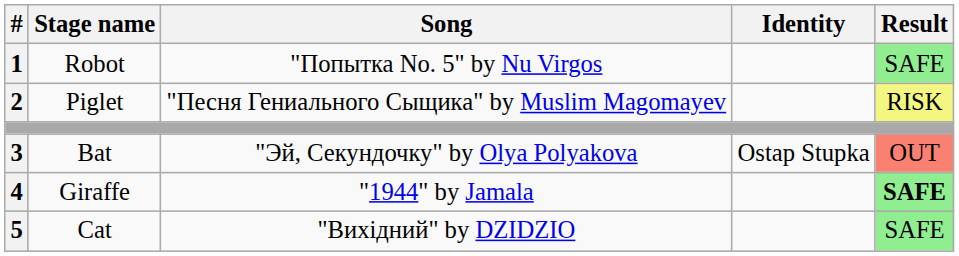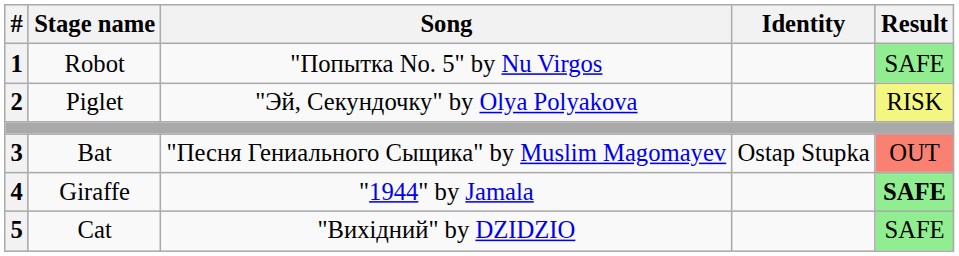 <table class="wikitable plainrowheaders" style="text-align: center">
 <tr>
 <th>#</th>
 <th>Stage name</th>
 <th>Song</th>
 <th>Identity</th>
 <th>Result</th>
 </tr>
 <tr>
 <th>1</th>
 <td>Robot</td>
 <td>"Попытка No. 5" by <a href='#'>Nu Virgos</a></td>
 <td></td>
 <td bgcolor=lightgreen>SAFE</td>
 </tr>
 <tr>
 <th>2</th>
 <td>Piglet</td>
-<td>"Песня Гениального Сыщика" by <a href='#'>Muslim Magomayev</a></td>
+<td>"Эй, Секундочку" by <a href='#'>Olya Polyakova</a></td>
 <td></td>
 <td bgcolor="#F3F781">RISK</td>
 </tr>
 <tr>
 <td colspan="5" style="background:darkgray"></td>
 </tr>
 <tr>
 <th>3</th>
 <td>Bat</td>
-<td>"Эй, Секундочку" by <a href='#'>Olya Polyakova</a></td>
+<td>"Песня Гениального Сыщика" by <a href='#'>Muslim Magomayev</a></td>
 <td>Ostap Stupka</td>
 <td bgcolor=salmon>OUT</td>
 </tr>
 <tr>
 <th>4</th>
 <td>Giraffe</td>
 <td>"<a href='#'>1944</a>" by <a href='#'>Jamala</a></td>
 <td></td>
 <td bgcolor=lightgreen><strong>SAFE</strong></td>
 </tr>
 <tr>
 <th>5</th>
 <td>Cat</td>
 <td>"Вихідний" by <a href='#'>DZIDZIO</a></td>
 <td></td>
 <td bgcolor=lightgreen>SAFE</td>
 </tr>
 </table>
